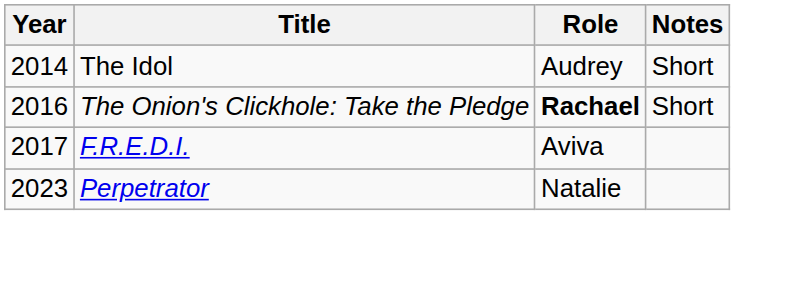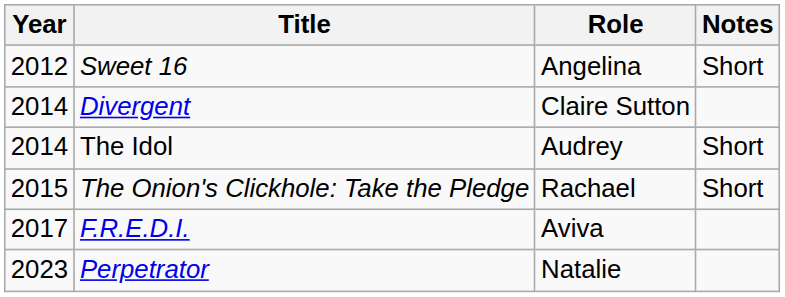 <table class="wikitable">
 <tr>
 <th>Year</th>
 <th>Title</th>
 <th>Role</th>
 <th>Notes</th>
 </tr>
 <tr>
+<td>2012</td>
+<td><em>Sweet 16</em></td>
+<td>Angelina</td>
+<td>Short</td>
+</tr>
+<tr>
+<td>2014</td>
+<td><em><a href='#'>Divergent</a></em></td>
+<td>Claire Sutton</td>
+<td></td>
+</tr>
+<tr>
 <td>2014</td>
 <td>The Idol</td>
 <td>Audrey</td>
 <td>Short</td>
 </tr>
 <tr>
-<td>2016</td>
+<td>2015</td>
 <td><em>The Onion's Clickhole: Take the Pledge</em></td>
-<td><strong>Rachael</strong></td>
+<td>Rachael</td>
 <td>Short</td>
 </tr>
 <tr>
 <td>2017</td>
 <td><em><a href='#'>F.R.E.D.I.</a></em></td>
 <td>Aviva</td>
 <td></td>
 </tr>
 <tr>
 <td>2023</td>
 <td><em><a href='#'>Perpetrator</a></em></td>
 <td>Natalie</td>
 <td></td>
 </tr>
 </table>
